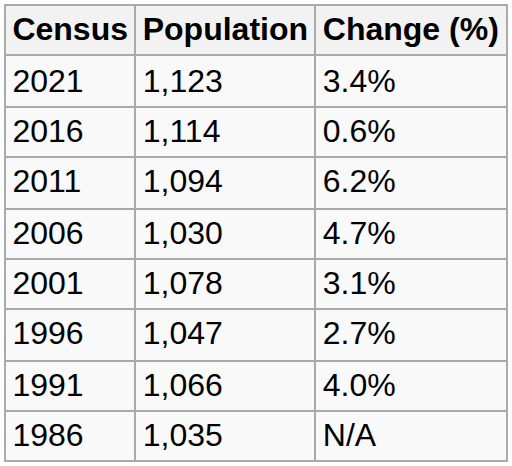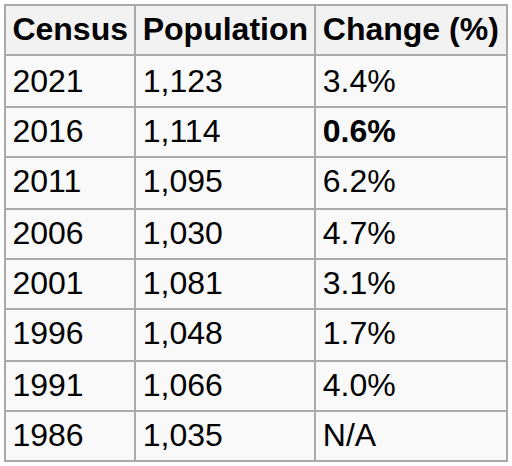 <table class="wikitable">
 <tr>
 </tr>
 <tr>
 <th>Census</th>
 <th>Population</th>
 <th>Change (%)</th>
 </tr>
 <tr>
 <td>2021</td>
 <td>1,123</td>
 <td> 3.4%</td>
 </tr>
 <tr>
 <td>2016</td>
 <td>1,114</td>
-<td> 0.6%</td>
+<td><strong> 0.6%</strong></td>
 </tr>
 <tr>
 <td>2011</td>
-<td>1,094</td>
+<td>1,095</td>
 <td> 6.2%</td>
 </tr>
 <tr>
 <td>2006</td>
 <td>1,030</td>
 <td> 4.7%</td>
 </tr>
 <tr>
 <td>2001</td>
-<td>1,078</td>
+<td>1,081</td>
 <td> 3.1%</td>
 </tr>
 <tr>
 <td>1996</td>
-<td>1,047</td>
-<td> 2.7%</td>
+<td>1,048</td>
+<td> 1.7%</td>
 </tr>
 <tr>
 <td>1991</td>
 <td>1,066</td>
 <td> 4.0%</td>
 </tr>
 <tr>
 <td>1986</td>
 <td>1,035</td>
 <td>N/A</td>
 </tr>
 </table>
